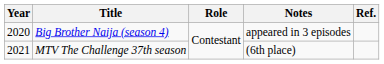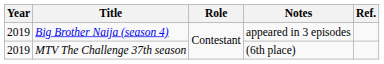 <table class="wikitable">
 <tr>
 <th>Year</th>
 <th>Title</th>
 <th>Role</th>
 <th>Notes</th>
 <th>Ref.</th>
 </tr>
 <tr>
-<td>2020</td>
+<td>2019</td>
 <td><em><a href='#'>Big Brother Naija (season 4)</a></em></td>
 <td rowspan="4">Contestant</td>
 <td>appeared in 3 episodes</td>
 <td></td>
 </tr>
 <tr>
-<td>2021</td>
+<td>2019</td>
 <td><em>MTV The Challenge 37th season</em></td>
 <td>(6th place)</td>
 <td></td>
 </tr>
 </table>
